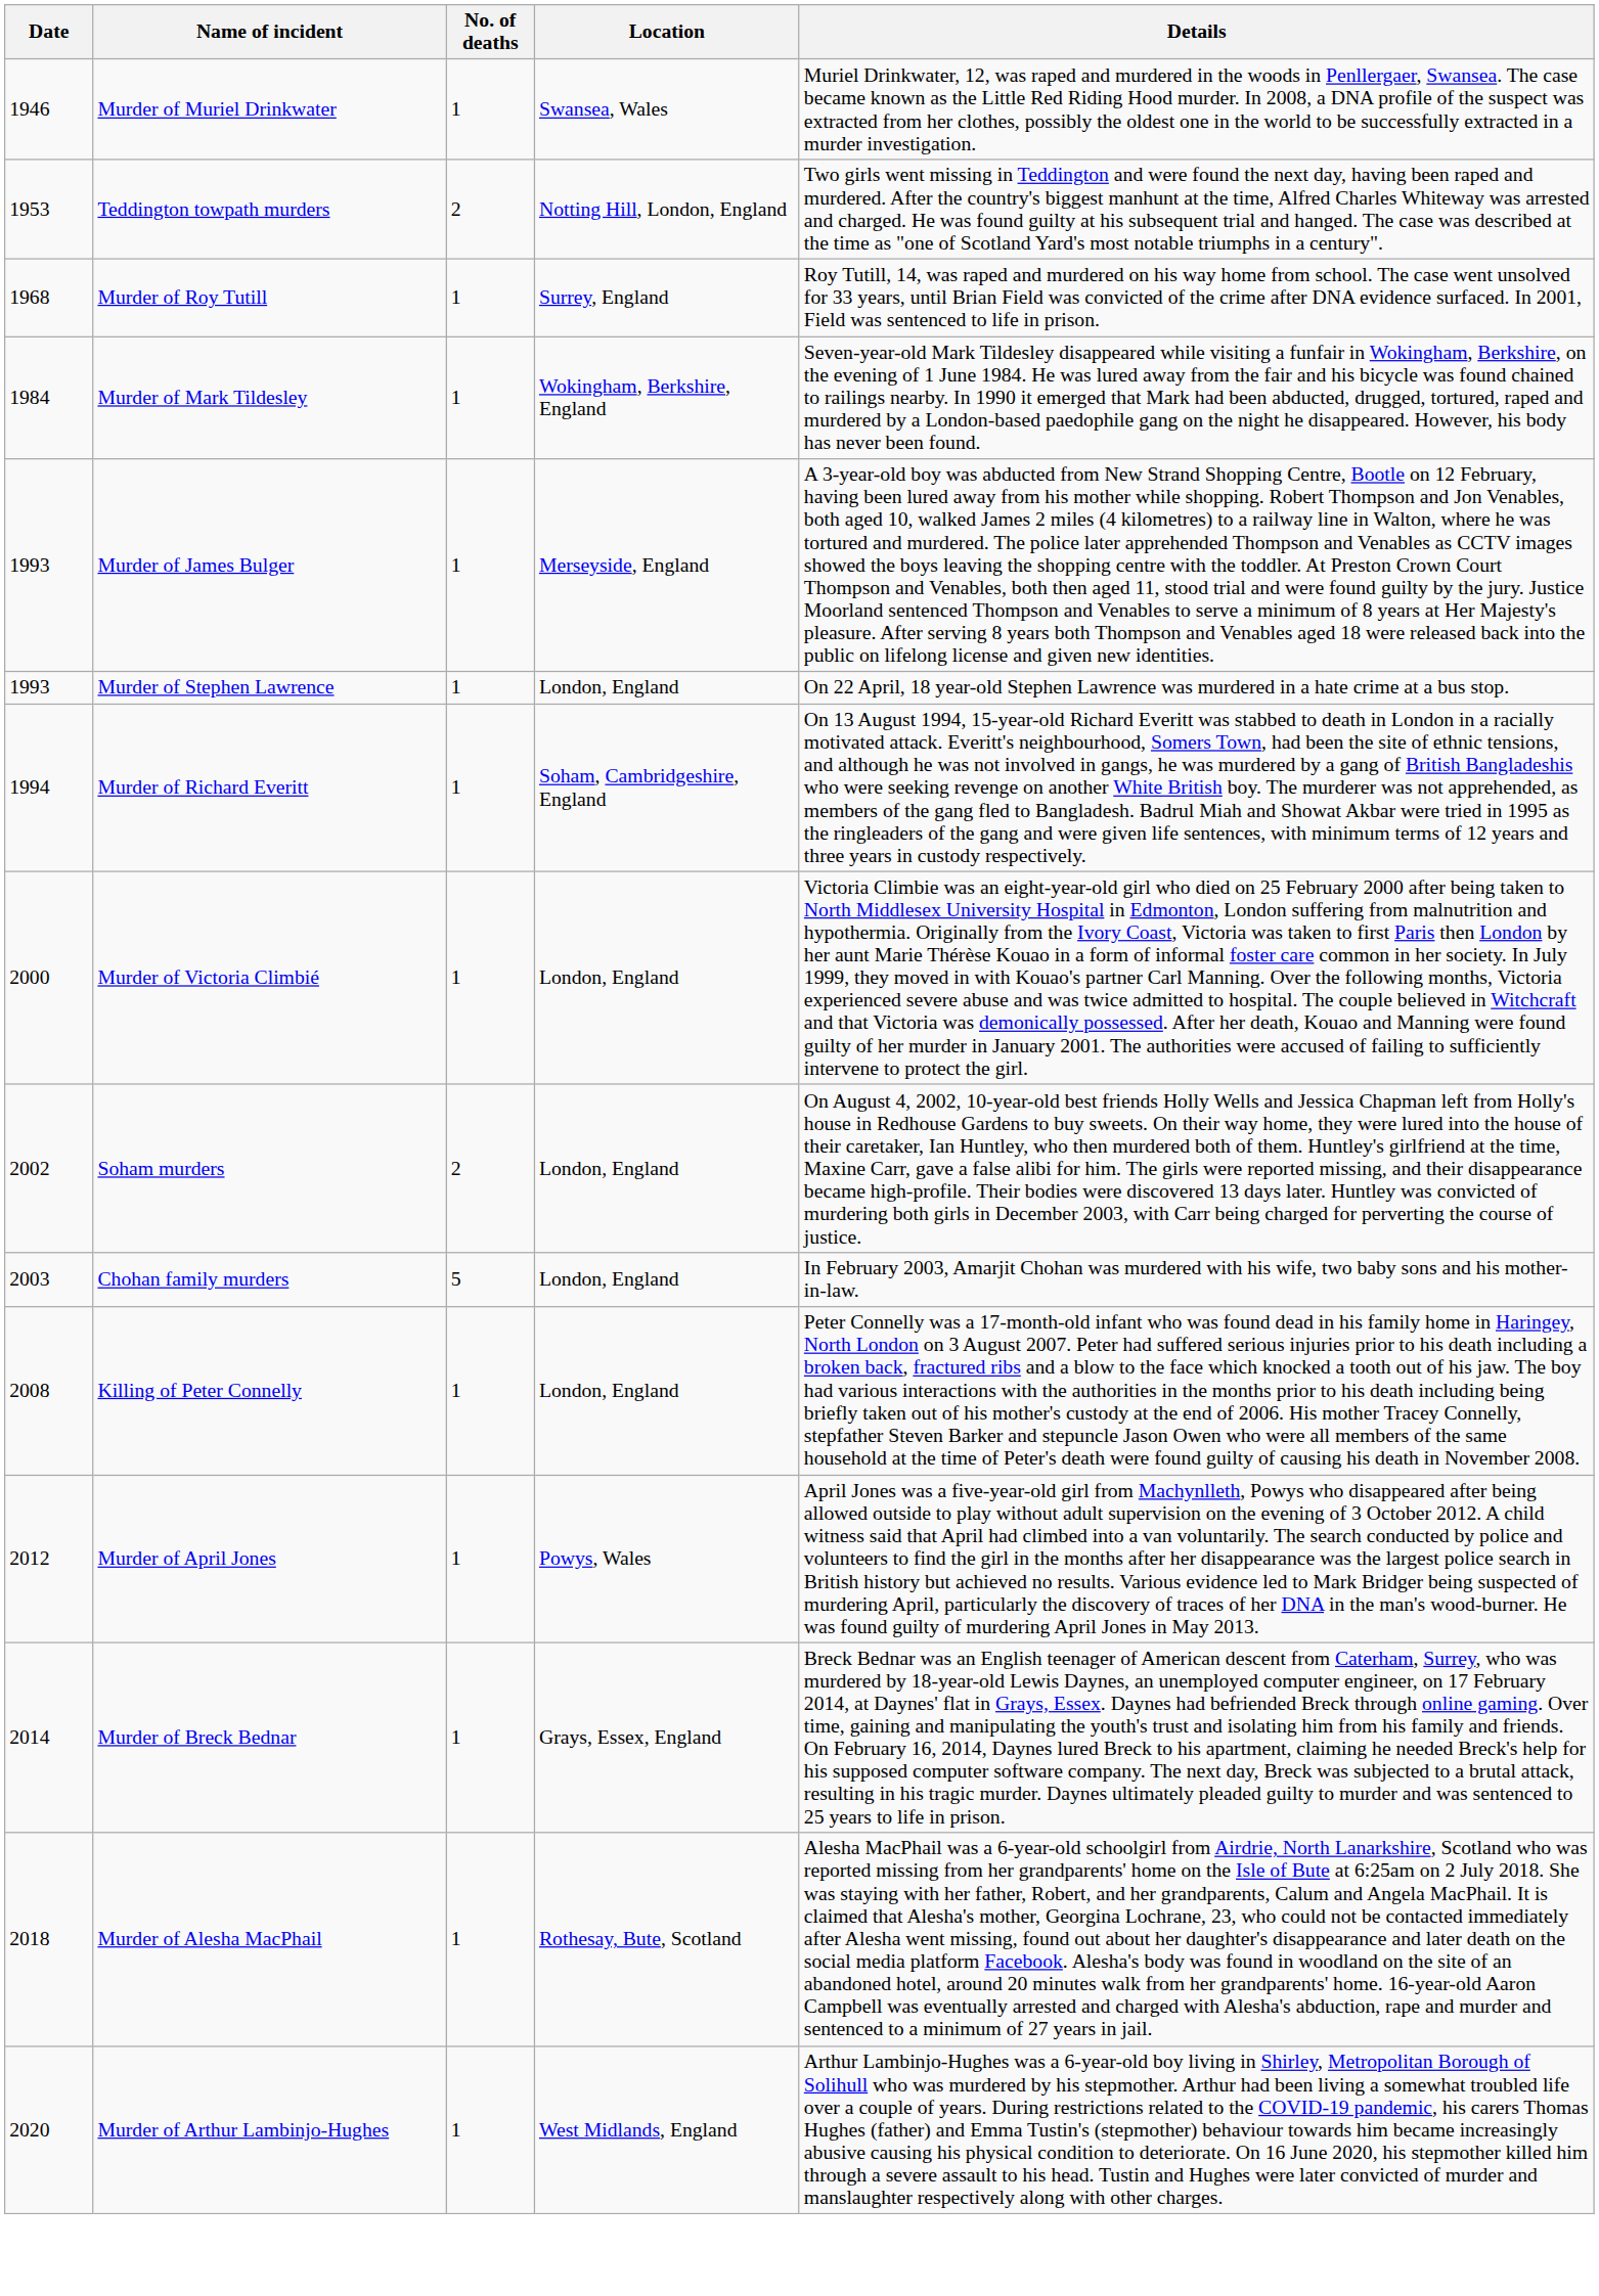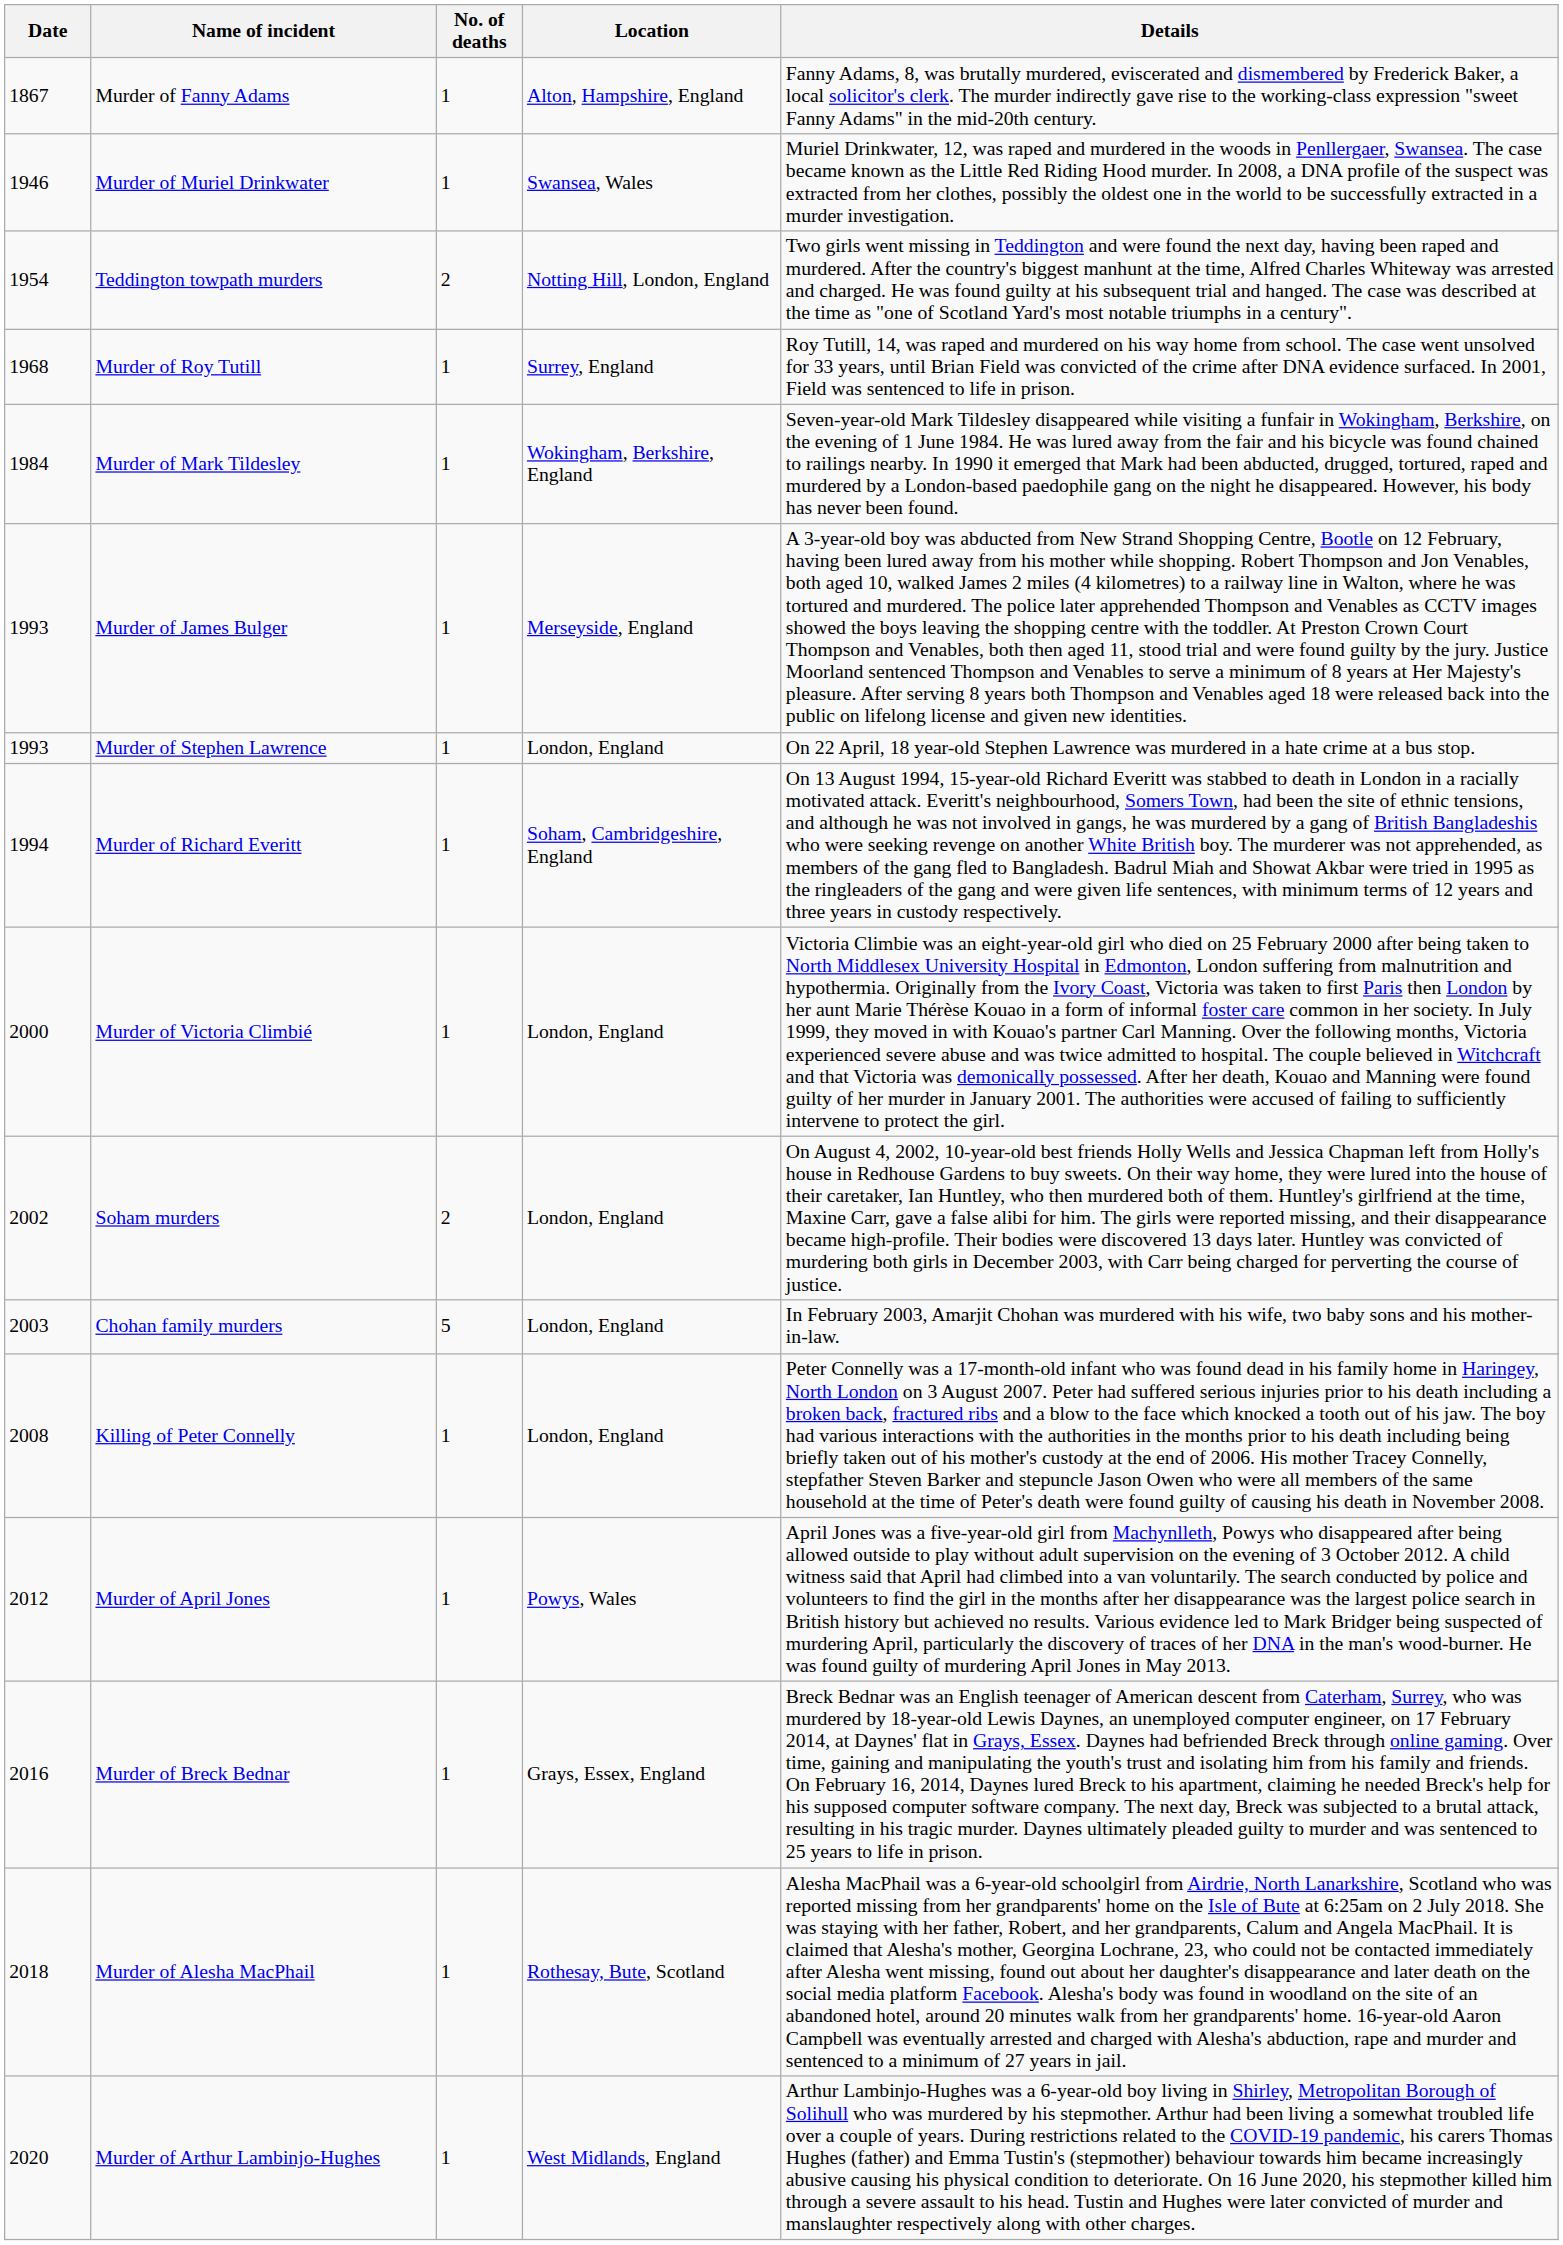 <table class="wikitable" width="100%">
 <tr>
 <th width="5%">Date</th>
 <th width="20%">Name of incident</th>
 <th width="5%">No. of<br>deaths</th>
 <th width="15%">Location</th>
 <th width="45%">Details</th>
 </tr>
 <tr>
+<td>1867</td>
+<td>Murder of <a href='#'>Fanny Adams</a></td>
+<td>1</td>
+<td><a href='#'>Alton</a>, <a href='#'>Hampshire</a>, England</td>
+<td>Fanny Adams, 8, was brutally murdered, eviscerated and <a href='#'>dismembered</a> by Frederick Baker, a local <a href='#'>solicitor's clerk</a>. The murder indirectly gave rise to the working-class expression "sweet Fanny Adams" in the mid-20th century.</td>
+</tr>
+<tr>
 <td>1946</td>
 <td><a href='#'>Murder of Muriel Drinkwater</a></td>
 <td>1</td>
 <td><a href='#'>Swansea</a>, Wales</td>
 <td>Muriel Drinkwater, 12, was raped and murdered in the woods in <a href='#'>Penllergaer</a>, <a href='#'>Swansea</a>. The case became known as the Little Red Riding Hood murder. In 2008, a DNA profile of the suspect was extracted from her clothes, possibly the oldest one in the world to be successfully extracted in a murder investigation.</td>
 </tr>
 <tr>
-<td>1953</td>
+<td>1954</td>
 <td><a href='#'>Teddington towpath murders</a></td>
 <td>2</td>
 <td><a href='#'>Notting Hill</a>, London, England</td>
 <td>Two girls went missing in <a href='#'>Teddington</a> and were found the next day, having been raped and murdered. After the country's biggest manhunt at the time, Alfred Charles Whiteway was arrested and charged. He was found guilty at his subsequent trial and hanged. The case was described at the time as "one of Scotland Yard's most notable triumphs in a century".</td>
 </tr>
 <tr>
 <td>1968</td>
 <td><a href='#'>Murder of Roy Tutill</a></td>
 <td>1</td>
 <td><a href='#'>Surrey</a>, England</td>
 <td>Roy Tutill, 14, was raped and murdered on his way home from school. The case went unsolved for 33 years, until Brian Field was convicted of the crime after DNA evidence surfaced. In 2001, Field was sentenced to life in prison.</td>
 </tr>
 <tr>
 <td>1984</td>
 <td><a href='#'>Murder of Mark Tildesley</a></td>
 <td>1</td>
 <td><a href='#'>Wokingham</a>, <a href='#'>Berkshire</a>, England</td>
 <td>Seven-year-old Mark Tildesley disappeared while visiting a funfair in <a href='#'>Wokingham</a>, <a href='#'>Berkshire</a>, on the evening of 1 June 1984. He was lured away from the fair and his bicycle was found chained to railings nearby. In 1990 it emerged that Mark had been abducted, drugged, tortured, raped and murdered by a London-based paedophile gang on the night he disappeared. However, his body has never been found.</td>
 </tr>
 <tr>
 <td>1993</td>
 <td><a href='#'>Murder of James Bulger</a></td>
 <td>1</td>
 <td><a href='#'>Merseyside</a>, England</td>
 <td>A 3-year-old boy was abducted from New Strand Shopping Centre, <a href='#'>Bootle</a> on 12 February, having been lured away from his mother while shopping. Robert Thompson and Jon Venables, both aged 10, walked James 2 miles (4 kilometres) to a railway line in Walton, where he was tortured and murdered. The police later apprehended Thompson and Venables as CCTV images showed the boys leaving the shopping centre with the toddler. At Preston Crown Court Thompson and Venables, both then aged 11, stood trial and were found guilty by the jury. Justice Moorland sentenced Thompson and Venables to serve a minimum of 8 years at Her Majesty's pleasure. After serving 8 years both Thompson and Venables aged 18 were released back into the public on lifelong license and given new identities.</td>
 </tr>
 <tr>
 <td>1993</td>
 <td><a href='#'>Murder of Stephen Lawrence</a></td>
 <td>1</td>
 <td>London, England</td>
 <td>On 22 April, 18 year-old Stephen Lawrence was murdered in a hate crime at a bus stop.</td>
 </tr>
 <tr>
 <td>1994</td>
 <td><a href='#'>Murder of Richard Everitt</a></td>
 <td>1</td>
 <td><a href='#'>Soham</a>, <a href='#'>Cambridgeshire</a>, England</td>
 <td>On 13 August 1994, 15-year-old Richard Everitt was stabbed to death in London in a racially motivated attack. Everitt's neighbourhood, <a href='#'>Somers Town</a>, had been the site of ethnic tensions, and although he was not involved in gangs, he was murdered by a gang of <a href='#'>British Bangladeshis</a> who were seeking revenge on another <a href='#'>White British</a> boy. The murderer was not apprehended, as members of the gang fled to Bangladesh. Badrul Miah and Showat Akbar were tried in 1995 as the ringleaders of the gang and were given life sentences, with minimum terms of 12 years and three years in custody respectively.</td>
 </tr>
 <tr>
 <td>2000</td>
 <td><a href='#'>Murder of Victoria Climbié</a></td>
 <td>1</td>
 <td>London, England</td>
 <td>Victoria Climbie was an eight-year-old girl who died on 25 February 2000 after being taken to <a href='#'>North Middlesex University Hospital</a> in <a href='#'>Edmonton</a>, London suffering from malnutrition and hypothermia. Originally from the <a href='#'>Ivory Coast</a>, Victoria was taken to first <a href='#'>Paris</a> then <a href='#'>London</a> by her aunt Marie Thérèse Kouao in a form of informal <a href='#'>foster care</a> common in her society. In July 1999, they moved in with Kouao's partner Carl Manning. Over the following months, Victoria experienced severe abuse and was twice admitted to hospital. The couple believed in <a href='#'>Witchcraft</a> and that Victoria was <a href='#'>demonically possessed</a>. After her death, Kouao and Manning were found guilty of her murder in January 2001. The authorities were accused of failing to sufficiently intervene to protect the girl.</td>
 </tr>
 <tr>
 <td>2002</td>
 <td><a href='#'>Soham murders</a></td>
 <td>2</td>
 <td>London, England</td>
 <td>On August 4, 2002, 10-year-old best friends Holly Wells and Jessica Chapman left from Holly's house in Redhouse Gardens to buy sweets. On their way home, they were lured into the house of their caretaker, Ian Huntley, who then murdered both of them. Huntley's girlfriend at the time, Maxine Carr, gave a false alibi for him. The girls were reported missing, and their disappearance became high-profile. Their bodies were discovered 13 days later. Huntley was convicted of murdering both girls in December 2003, with Carr being charged for perverting the course of justice.</td>
 </tr>
 <tr>
 <td>2003</td>
 <td><a href='#'>Chohan family murders</a></td>
 <td>5</td>
 <td>London, England</td>
 <td>In February 2003, Amarjit Chohan was murdered with his wife, two baby sons and his mother-in-law.</td>
 </tr>
 <tr>
 <td>2008</td>
 <td><a href='#'>Killing of Peter Connelly</a></td>
 <td>1</td>
 <td>London, England</td>
 <td>Peter Connelly was a 17-month-old infant who was found dead in his family home in <a href='#'>Haringey</a>, <a href='#'>North London</a> on 3 August 2007. Peter had suffered serious injuries prior to his death including a <a href='#'>broken back</a>, <a href='#'>fractured ribs</a> and a blow to the face which knocked a tooth out of his jaw. The boy had various interactions with the authorities in the months prior to his death including being briefly taken out of his mother's custody at the end of 2006.  His mother Tracey Connelly, stepfather Steven Barker and stepuncle Jason Owen who were all members of the same household at the time of Peter's death were found guilty of causing his death in November 2008.</td>
 </tr>
 <tr>
 <td>2012</td>
 <td><a href='#'>Murder of April Jones</a></td>
 <td>1</td>
 <td><a href='#'>Powys</a>, Wales</td>
 <td>April Jones was a five-year-old girl from <a href='#'>Machynlleth</a>, Powys who disappeared after being allowed outside to play without adult supervision on the evening of 3 October 2012.  A child witness said that April had climbed into a van voluntarily. The search conducted by police and volunteers to find the girl in the months after her disappearance was the largest police search in British history but achieved no results. Various evidence led to Mark Bridger being suspected of murdering April, particularly the discovery of traces of her <a href='#'>DNA</a> in the man's wood-burner. He was found guilty of murdering April Jones in May 2013.</td>
 </tr>
 <tr>
-<td>2014</td>
+<td>2016</td>
 <td><a href='#'>Murder of Breck Bednar</a></td>
 <td>1</td>
 <td>Grays, Essex, England</td>
 <td>Breck Bednar was an English teenager of American descent from <a href='#'>Caterham</a>, <a href='#'>Surrey</a>, who was murdered by 18-year-old Lewis Daynes, an unemployed computer engineer, on 17 February 2014, at Daynes' flat in <a href='#'>Grays, Essex</a>. Daynes had befriended Breck through <a href='#'>online gaming</a>. Over time, gaining and manipulating the youth's trust and isolating him from his family and friends. On February 16, 2014, Daynes lured Breck to his apartment, claiming he needed Breck's help for his supposed computer software company. The next day, Breck was subjected to a brutal attack, resulting in his tragic murder. Daynes ultimately pleaded guilty to murder and was sentenced to 25 years to life in prison.</td>
 </tr>
 <tr>
 <td>2018</td>
 <td><a href='#'>Murder of Alesha MacPhail</a></td>
 <td>1</td>
 <td><a href='#'>Rothesay, Bute</a>, Scotland</td>
 <td>Alesha MacPhail was a 6-year-old schoolgirl from <a href='#'>Airdrie, North Lanarkshire</a>, Scotland who was reported missing from her grandparents' home on the <a href='#'>Isle of Bute</a> at 6:25am on 2 July 2018. She was staying with her father, Robert, and her grandparents, Calum and Angela MacPhail. It is claimed that Alesha's mother, Georgina Lochrane, 23, who could not be contacted immediately after Alesha went missing, found out about her daughter's disappearance and later death on the social media platform <a href='#'>Facebook</a>. Alesha's body was found in woodland on the site of an abandoned hotel, around 20 minutes walk from her grandparents' home. 16-year-old Aaron Campbell was eventually arrested and charged with Alesha's abduction, rape and murder and sentenced to a minimum of 27 years in jail.</td>
 </tr>
 <tr>
 <td>2020</td>
 <td><a href='#'>Murder of Arthur Lambinjo-Hughes</a></td>
 <td>1</td>
 <td><a href='#'>West Midlands</a>, England</td>
 <td>Arthur Lambinjo-Hughes was a 6-year-old boy living in <a href='#'>Shirley</a>, <a href='#'>Metropolitan Borough of Solihull</a> who was murdered by his stepmother. Arthur had been living a somewhat troubled life over a couple of years. During restrictions related to the <a href='#'>COVID-19 pandemic</a>, his carers Thomas Hughes (father) and Emma Tustin's (stepmother) behaviour towards him became increasingly abusive causing his physical condition to deteriorate. On 16 June 2020, his stepmother killed him through a severe assault to his head. Tustin and Hughes were later convicted of murder and manslaughter respectively along with other charges.</td>
 </tr>
 </table>
